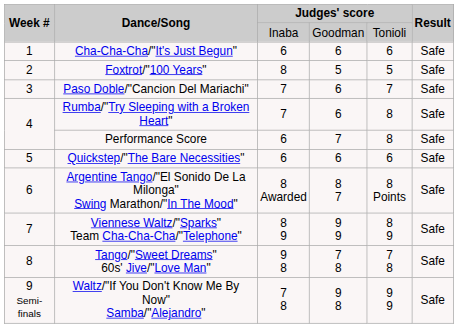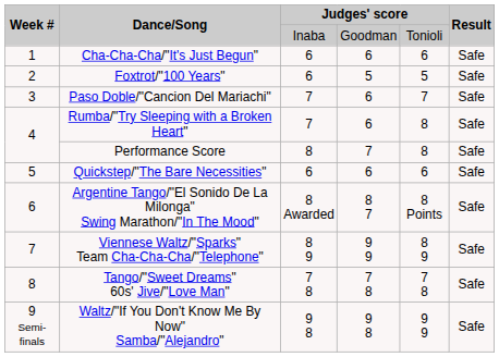 <table class="wikitable">
 <tr style="text-align:Center; background:#ccc;">
 <td rowspan="2"><strong>Week #</strong></td>
 <td rowspan="2"><strong>Dance/Song</strong></td>
 <td colspan="3"><strong>Judges' score</strong></td>
 <td rowspan="2"><strong>Result</strong></td>
 </tr>
 <tr style="text-align:center; background:#ccc;">
 <td style="width:10%; ">Inaba</td>
 <td style="width:10%; ">Goodman</td>
 <td style="width:10%; ">Tonioli</td>
 </tr>
 <tr style="text-align:center; background:#faf6f6;">
 <td>1</td>
 <td><a href='#'>Cha-Cha-Cha</a>/"<a href='#'>It's Just Begun</a>"</td>
 <td>6</td>
 <td>6</td>
 <td>6</td>
 <td>Safe</td>
 </tr>
 <tr style="text-align:center; background:#faf6f6;">
 <td>2</td>
 <td><a href='#'>Foxtrot</a>/"<a href='#'>100 Years</a>"</td>
-<td>8</td>
+<td>6</td>
 <td>5</td>
 <td>5</td>
 <td>Safe</td>
 </tr>
 <tr style="text-align:center; background:#faf6f6;">
 <td>3</td>
 <td><a href='#'>Paso Doble</a>/"Cancion Del Mariachi"</td>
 <td>7</td>
 <td>6</td>
 <td>7</td>
 <td>Safe</td>
 </tr>
 <tr style="text-align:center; background:#faf6f6;">
 <td rowspan="2">4</td>
 <td><a href='#'>Rumba</a>/"<a href='#'>Try Sleeping with a Broken Heart</a>"</td>
 <td>7</td>
 <td>6</td>
 <td>8</td>
 <td>Safe</td>
 </tr>
 <tr style="text-align:center; background:#faf6f6;">
 <td>Performance Score</td>
-<td>6</td>
+<td>8</td>
 <td>7</td>
 <td>8</td>
 <td>Safe</td>
 </tr>
 <tr style="text-align:center; background:#faf6f6;">
 <td>5</td>
 <td><a href='#'>Quickstep</a>/"<a href='#'>The Bare Necessities</a>"</td>
 <td>6</td>
 <td>6</td>
 <td>6</td>
 <td>Safe</td>
 </tr>
 <tr style="text-align:center; background:#faf6f6;">
 <td>6</td>
 <td><a href='#'>Argentine Tango</a>/"El Sonido De La Milonga"<br><a href='#'>Swing</a> Marathon/"<a href='#'>In The Mood</a>"</td>
 <td>8<br>Awarded</td>
 <td>8<br>7</td>
 <td>8<br>Points</td>
 <td>Safe</td>
 </tr>
 <tr style="text-align:center; background:#faf6f6;">
 <td>7</td>
 <td><a href='#'>Viennese Waltz</a>/"<a href='#'>Sparks</a>"<br>Team <a href='#'>Cha-Cha-Cha</a>/"<a href='#'>Telephone</a>"</td>
 <td>8<br>9</td>
 <td>9<br>9</td>
 <td>8<br>9</td>
 <td>Safe</td>
 </tr>
 <tr style="text-align:center; background:#faf6f6;">
 <td>8</td>
 <td><a href='#'>Tango</a>/"<a href='#'>Sweet Dreams</a>"<br>60s' <a href='#'>Jive</a>/"<a href='#'>Love Man</a>"</td>
-<td>9<br>8</td>
+<td>7<br>8</td>
 <td>7<br>8</td>
 <td>7<br>8</td>
 <td>Safe</td>
 </tr>
 <tr style="text-align:center; background:#faf6f6;">
 <td>9<br><small>Semi-finals</small></td>
 <td><a href='#'>Waltz</a>/"If You Don't Know Me By Now"<br><a href='#'>Samba</a>/"<a href='#'>Alejandro</a>"</td>
-<td>7<br>8</td>
+<td>9<br>8</td>
 <td>9<br>8</td>
 <td>9<br>9</td>
 <td>Safe</td>
 </tr>
 </table>
